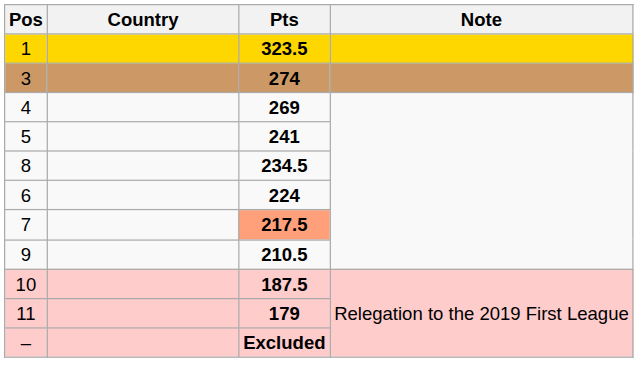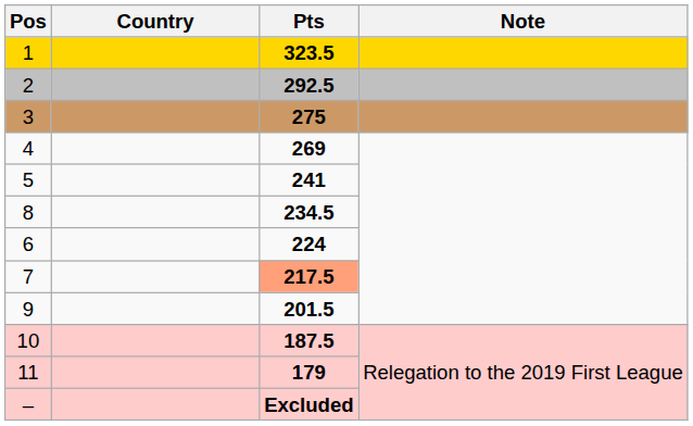 <table class="wikitable" style="text-align: center; font-size:95%">
 <tr>
 <th width="25">Pos</th>
 <th width="150">Country</th>
 <th width="25">Pts</th>
 <th>Note</th>
 </tr>
 <tr style="background:gold;">
 <td>1</td>
 <td align="left"><strong></strong></td>
 <td><strong>323.5</strong></td>
 <td></td>
 </tr>
+<tr style="background:silver;">
+<td>2</td>
+<td align="left"><strong></strong></td>
+<td><strong>292.5</strong></td>
+<td></td>
+</tr>
 <tr style="background:#c96;">
 <td>3</td>
 <td align="left"><strong></strong></td>
-<td><strong>274</strong></td>
+<td><strong>275</strong></td>
 <td></td>
 </tr>
 <tr>
 <td>4</td>
 <td align="left"><strong></strong></td>
 <td><strong>269</strong></td>
 </tr>
 <tr>
 <td>5</td>
 <td align="left"><strong></strong></td>
 <td><strong>241</strong></td>
 </tr>
 <tr>
 <td>8</td>
 <td align="left"><strong></strong></td>
 <td><strong>234.5</strong></td>
 </tr>
 <tr>
 <td>6</td>
 <td align="left"><strong></strong></td>
 <td><strong>224</strong></td>
 </tr>
 <tr>
 <td>7</td>
 <td align="left"><strong></strong></td>
 <td style="background: lightsalmon;"><strong>217.5</strong></td>
 </tr>
 <tr>
 <td>9</td>
 <td align="left"><strong></strong></td>
-<td><strong>210.5</strong></td>
+<td><strong>201.5</strong></td>
 </tr>
 <tr bgcolor=ffcccc>
 <td>10</td>
 <td align="left"><strong></strong></td>
 <td><strong>187.5</strong></td>
 <td rowspan=3>Relegation to the 2019 First League</td>
 </tr>
 <tr bgcolor=ffcccc>
 <td>11</td>
 <td align="left"><strong></strong></td>
 <td><strong>179</strong></td>
 </tr>
 <tr bgcolor=ffcccc>
 <td>–</td>
 <td align="left"><strong></strong></td>
 <td><strong>Excluded</strong></td>
 </tr>
 </table>
